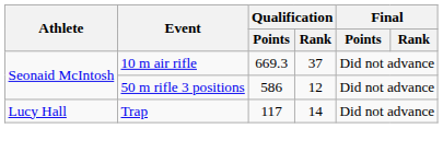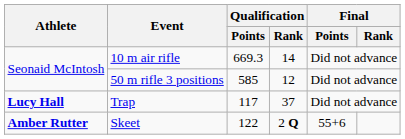 <table class=wikitable style=font-size:90%;text-align:center>
 <tr>
 <th rowspan=2>Athlete</th>
 <th rowspan=2>Event</th>
 <th colspan=2>Qualification</th>
 <th colspan=2>Final</th>
 </tr>
 <tr style=font-size:95%>
 <th>Points</th>
 <th>Rank</th>
 <th>Points</th>
 <th>Rank</th>
 </tr>
 <tr>
 <td align=left rowspan=2><a href='#'>Seonaid McIntosh</a></td>
 <td align=left><a href='#'>10 m air rifle</a></td>
 <td>669.3</td>
+<td>14</td>
+<td colspan=2>Did not advance</td>
+</tr>
+<tr>
+<td align=left><a href='#'>50 m rifle 3 positions</a></td>
+<td>585</td>
+<td>12</td>
+<td colspan="2">Did not advance</td>
+</tr>
+<tr>
+<td align=left><strong><a href='#'>Lucy Hall</a></strong></td>
+<td align=left><a href='#'>Trap</a></td>
+<td>117</td>
 <td>37</td>
 <td colspan=2>Did not advance</td>
 </tr>
 <tr>
-<td align=left><a href='#'>50 m rifle 3 positions</a></td>
-<td>586</td>
-<td>12</td>
-<td colspan="2">Did not advance</td>
-</tr>
-<tr>
-<td align=left><a href='#'>Lucy Hall</a></td>
-<td align=left><a href='#'>Trap</a></td>
-<td>117</td>
-<td>14</td>
-<td colspan=2>Did not advance</td>
+<td align=left><strong><a href='#'>Amber Rutter</a></strong></td>
+<td align=left><a href='#'>Skeet</a></td>
+<td>122</td>
+<td>2 <strong>Q</strong></td>
+<td>55+6</td>
+<td></td>
 </tr>
 </table>
